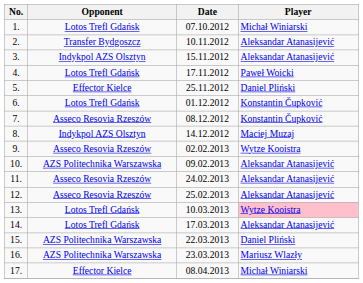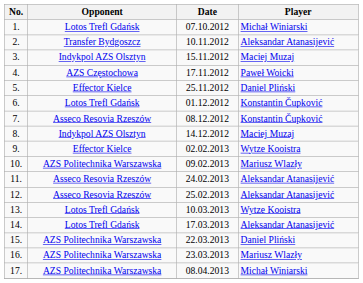 <table class="wikitable sortable">
 <tr>
 <th style="width:2em">No.</th>
 <th style="width:15em">Opponent</th>
 <th style="width:6em">Date</th>
 <th style="width:12em">Player</th>
 </tr>
 <tr>
 <td align=center>1.</td>
 <td align=center><a href='#'>Lotos Trefl Gdańsk</a></td>
 <td align=center>07.10.2012</td>
 <td> <a href='#'>Michał Winiarski</a></td>
 </tr>
 <tr>
 <td align=center>2.</td>
 <td align=center><a href='#'>Transfer Bydgoszcz</a></td>
 <td align=center>10.11.2012</td>
 <td> <a href='#'>Aleksandar Atanasijević</a></td>
 </tr>
 <tr>
 <td align=center>3.</td>
 <td align=center><a href='#'>Indykpol AZS Olsztyn</a></td>
 <td align=center>15.11.2012</td>
-<td> <a href='#'>Aleksandar Atanasijević</a></td>
+<td> <a href='#'>Maciej Muzaj</a></td>
 </tr>
 <tr>
 <td align=center>4.</td>
-<td align=center><a href='#'>Lotos Trefl Gdańsk</a></td>
+<td align=center><a href='#'>AZS Częstochowa</a></td>
 <td align=center>17.11.2012</td>
 <td> <a href='#'>Paweł Woicki</a></td>
 </tr>
 <tr>
 <td align=center>5.</td>
 <td align=center><a href='#'>Effector Kielce</a></td>
 <td align=center>25.11.2012</td>
 <td> <a href='#'>Daniel Pliński</a></td>
 </tr>
 <tr>
 <td align=center>6.</td>
 <td align=center><a href='#'>Lotos Trefl Gdańsk</a></td>
 <td align=center>01.12.2012</td>
 <td> <a href='#'>Konstantin Čupković</a></td>
 </tr>
 <tr>
 <td align=center>7.</td>
 <td align=center><a href='#'>Asseco Resovia Rzeszów</a></td>
 <td align=center>08.12.2012</td>
 <td> <a href='#'>Konstantin Čupković</a></td>
 </tr>
 <tr>
 <td align=center>8.</td>
 <td align=center><a href='#'>Indykpol AZS Olsztyn</a></td>
 <td align=center>14.12.2012</td>
 <td> <a href='#'>Maciej Muzaj</a></td>
 </tr>
 <tr>
 <td align=center>9.</td>
-<td align=center><a href='#'>Asseco Resovia Rzeszów</a></td>
+<td align=center><a href='#'>Effector Kielce</a></td>
 <td align=center>02.02.2013</td>
 <td> <a href='#'>Wytze Kooistra</a></td>
 </tr>
 <tr>
 <td align=center>10.</td>
 <td align=center><a href='#'>AZS Politechnika Warszawska</a></td>
 <td align=center>09.02.2013</td>
-<td> <a href='#'>Aleksandar Atanasijević</a></td>
+<td> <a href='#'>Mariusz Wlazły</a></td>
 </tr>
 <tr>
 <td align=center>11.</td>
 <td align=center><a href='#'>Asseco Resovia Rzeszów</a></td>
 <td align=center>24.02.2013</td>
 <td> <a href='#'>Aleksandar Atanasijević</a></td>
 </tr>
 <tr>
 <td align=center>12.</td>
 <td align=center><a href='#'>Asseco Resovia Rzeszów</a></td>
 <td align=center>25.02.2013</td>
 <td> <a href='#'>Aleksandar Atanasijević</a></td>
 </tr>
 <tr>
 <td align=center>13.</td>
 <td align=center><a href='#'>Lotos Trefl Gdańsk</a></td>
 <td align=center>10.03.2013</td>
-<td style="background: pink;"> <a href='#'>Wytze Kooistra</a></td>
+<td> <a href='#'>Wytze Kooistra</a></td>
 </tr>
 <tr>
 <td align=center>14.</td>
 <td align=center><a href='#'>Lotos Trefl Gdańsk</a></td>
 <td align=center>17.03.2013</td>
 <td> <a href='#'>Aleksandar Atanasijević</a></td>
 </tr>
 <tr>
 <td align=center>15.</td>
 <td align=center><a href='#'>AZS Politechnika Warszawska</a></td>
 <td align=center>22.03.2013</td>
 <td> <a href='#'>Daniel Pliński</a></td>
 </tr>
 <tr>
 <td align=center>16.</td>
 <td align=center><a href='#'>AZS Politechnika Warszawska</a></td>
 <td align=center>23.03.2013</td>
 <td> <a href='#'>Mariusz Wlazły</a></td>
 </tr>
 <tr>
 <td align=center>17.</td>
-<td align=center><a href='#'>Effector Kielce</a></td>
+<td align=center><a href='#'>AZS Politechnika Warszawska</a></td>
 <td align=center>08.04.2013</td>
 <td> <a href='#'>Michał Winiarski</a></td>
 </tr>
 <tr>
 </tr>
 </table>
